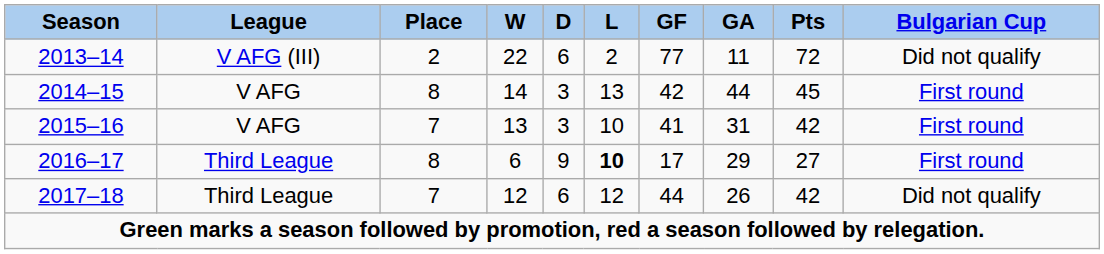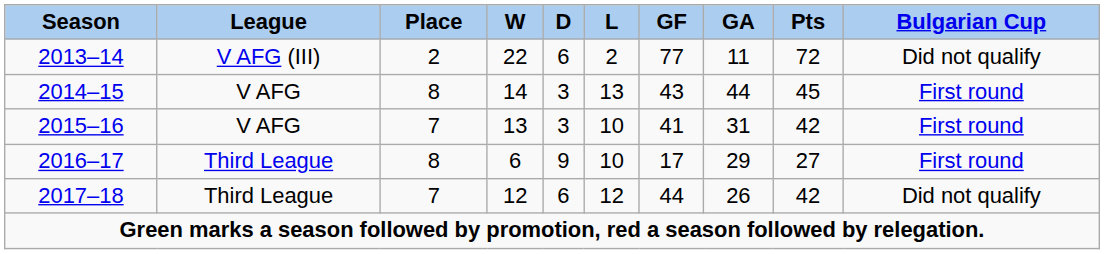 <table class="wikitable" width="800px">
 <tr>
 <th style="background:#ABCDEF;">Season</th>
 <th style="background:#ABCDEF;">League</th>
 <th style="background:#ABCDEF;">Place</th>
 <th style="background:#ABCDEF;">W</th>
 <th style="background:#ABCDEF;">D</th>
 <th style="background:#ABCDEF;">L</th>
 <th style="background:#ABCDEF;">GF</th>
 <th style="background:#ABCDEF;">GA</th>
 <th style="background:#ABCDEF;">Pts</th>
 <th style="background:#ABCDEF;"><a href='#'>Bulgarian Cup</a></th>
 </tr>
 <tr align="center">
 <td><a href='#'>2013–14</a></td>
 <td><a href='#'>V AFG</a> (III)</td>
 <td>2</td>
 <td>22</td>
 <td>6</td>
 <td>2</td>
 <td>77</td>
 <td>11</td>
 <td>72</td>
 <td>Did not qualify</td>
 </tr>
 <tr align="center">
 <td><a href='#'>2014–15</a></td>
 <td>V AFG</td>
 <td>8</td>
 <td>14</td>
 <td>3</td>
 <td>13</td>
-<td>42</td>
+<td>43</td>
 <td>44</td>
 <td>45</td>
 <td><a href='#'>First round</a></td>
 </tr>
 <tr align="center">
 <td><a href='#'>2015–16</a></td>
 <td>V AFG</td>
 <td>7</td>
 <td>13</td>
 <td>3</td>
 <td>10</td>
 <td>41</td>
 <td>31</td>
 <td>42</td>
 <td><a href='#'>First round</a></td>
 </tr>
 <tr align="center">
 <td><a href='#'>2016–17</a></td>
 <td><a href='#'>Third League</a></td>
 <td>8</td>
 <td>6</td>
 <td>9</td>
-<td><strong>10</strong></td>
+<td>10</td>
 <td>17</td>
 <td>29</td>
 <td>27</td>
 <td><a href='#'>First round</a></td>
 </tr>
 <tr align="center">
 <td><a href='#'>2017–18</a></td>
 <td>Third League</td>
 <td>7</td>
 <td>12</td>
 <td>6</td>
 <td>12</td>
 <td>44</td>
 <td>26</td>
 <td>42</td>
 <td>Did not qualify</td>
 </tr>
 <tr>
 <td colspan="12" align="center"><strong>Green marks a season followed by promotion, red a season followed by relegation.</strong></td>
 </tr>
 </table>
